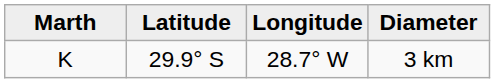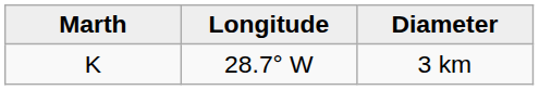 <table class="wikitable">
 <tr>
 <th width="25%" style="background:#eeeeee;">Marth</th>
-<th width="25%" style="background:#eeeeee;">Latitude</th>
 <th width="25%" style="background:#eeeeee;">Longitude</th>
 <th width="25%" style="background:#eeeeee;">Diameter</th>
 </tr>
 <tr>
 <td align="center">K</td>
-<td align="center">29.9° S</td>
 <td align="center">28.7° W</td>
 <td align="center">3 km</td>
 </tr>
 </table>
